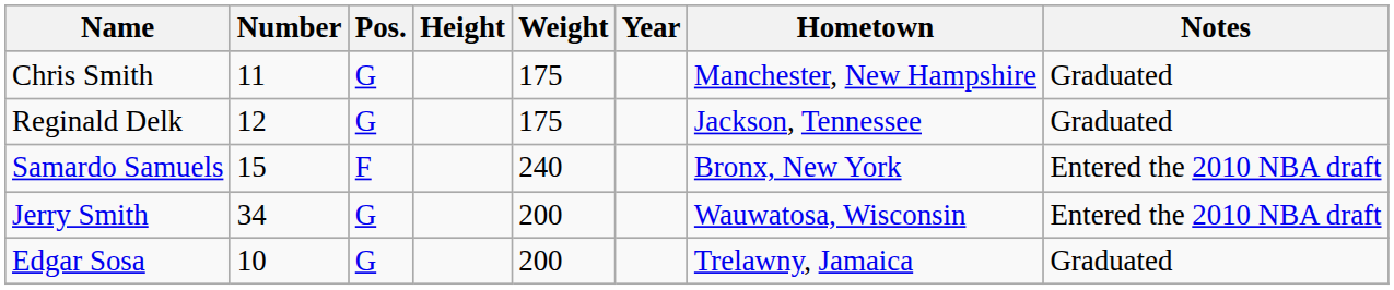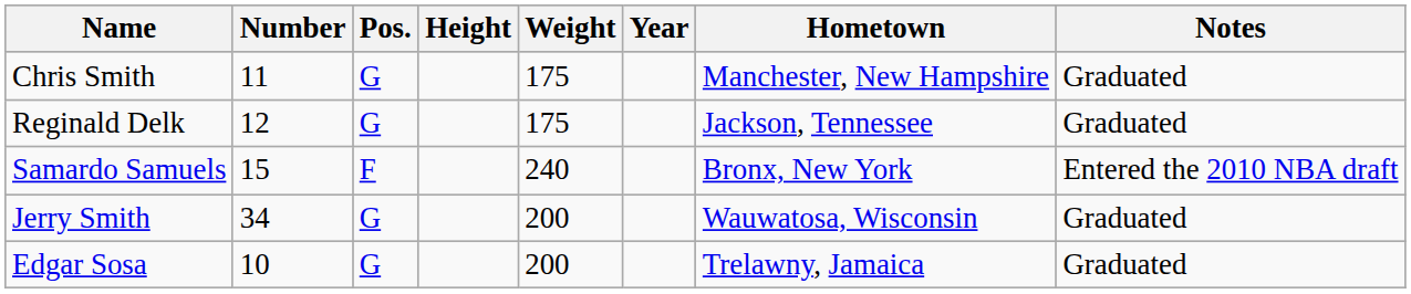 <table class="wikitable sortable" border="1">
 <tr>
 <th>Name</th>
 <th>Number</th>
 <th>Pos.</th>
 <th>Height</th>
 <th>Weight</th>
 <th>Year</th>
 <th>Hometown</th>
 <th class="unsortable">Notes</th>
 </tr>
 <tr>
 <td>Chris Smith</td>
 <td>11</td>
 <td><a href='#'>G</a></td>
 <td></td>
 <td>175</td>
 <td></td>
 <td><a href='#'>Manchester</a>, <a href='#'>New Hampshire</a></td>
 <td>Graduated</td>
 </tr>
 <tr>
 <td>Reginald Delk</td>
 <td>12</td>
 <td><a href='#'>G</a></td>
 <td></td>
 <td>175</td>
 <td></td>
 <td><a href='#'>Jackson</a>, <a href='#'>Tennessee</a></td>
 <td>Graduated</td>
 </tr>
 <tr>
 <td><a href='#'>Samardo Samuels</a></td>
 <td>15</td>
 <td><a href='#'>F</a></td>
 <td></td>
 <td>240</td>
 <td></td>
 <td><a href='#'>Bronx, New York</a></td>
 <td>Entered the <a href='#'>2010 NBA draft</a></td>
 </tr>
 <tr>
 <td><a href='#'>Jerry Smith</a></td>
 <td>34</td>
 <td><a href='#'>G</a></td>
 <td></td>
 <td>200</td>
 <td></td>
 <td><a href='#'>Wauwatosa, Wisconsin</a></td>
-<td>Entered the <a href='#'>2010 NBA draft</a></td>
+<td>Graduated</td>
 </tr>
 <tr>
 <td><a href='#'>Edgar Sosa</a></td>
 <td>10</td>
 <td><a href='#'>G</a></td>
 <td></td>
 <td>200</td>
 <td></td>
 <td><a href='#'>Trelawny</a>, <a href='#'>Jamaica</a></td>
 <td>Graduated</td>
 </tr>
 </table>
